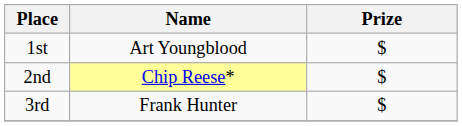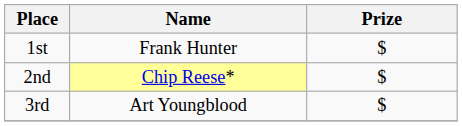 <table class="wikitable">
 <tr>
 <th width="50">Place</th>
 <th width="200">Name</th>
 <th width="125">Prize</th>
 </tr>
 <tr>
 <td align = "center">1st</td>
-<td align = "center">Art Youngblood</td>
+<td align = "center">Frank Hunter</td>
 <td align = "center">$</td>
 </tr>
 <tr>
 <td align = "center">2nd</td>
 <td align = "center" bgcolor="#FFFF99"><a href='#'>Chip Reese</a>*</td>
 <td align = "center">$</td>
 </tr>
 <tr>
 <td align = "center">3rd</td>
-<td align = "center">Frank Hunter</td>
+<td align = "center">Art Youngblood</td>
 <td align = "center">$</td>
 </tr>
 <tr>
 </tr>
 </table>
